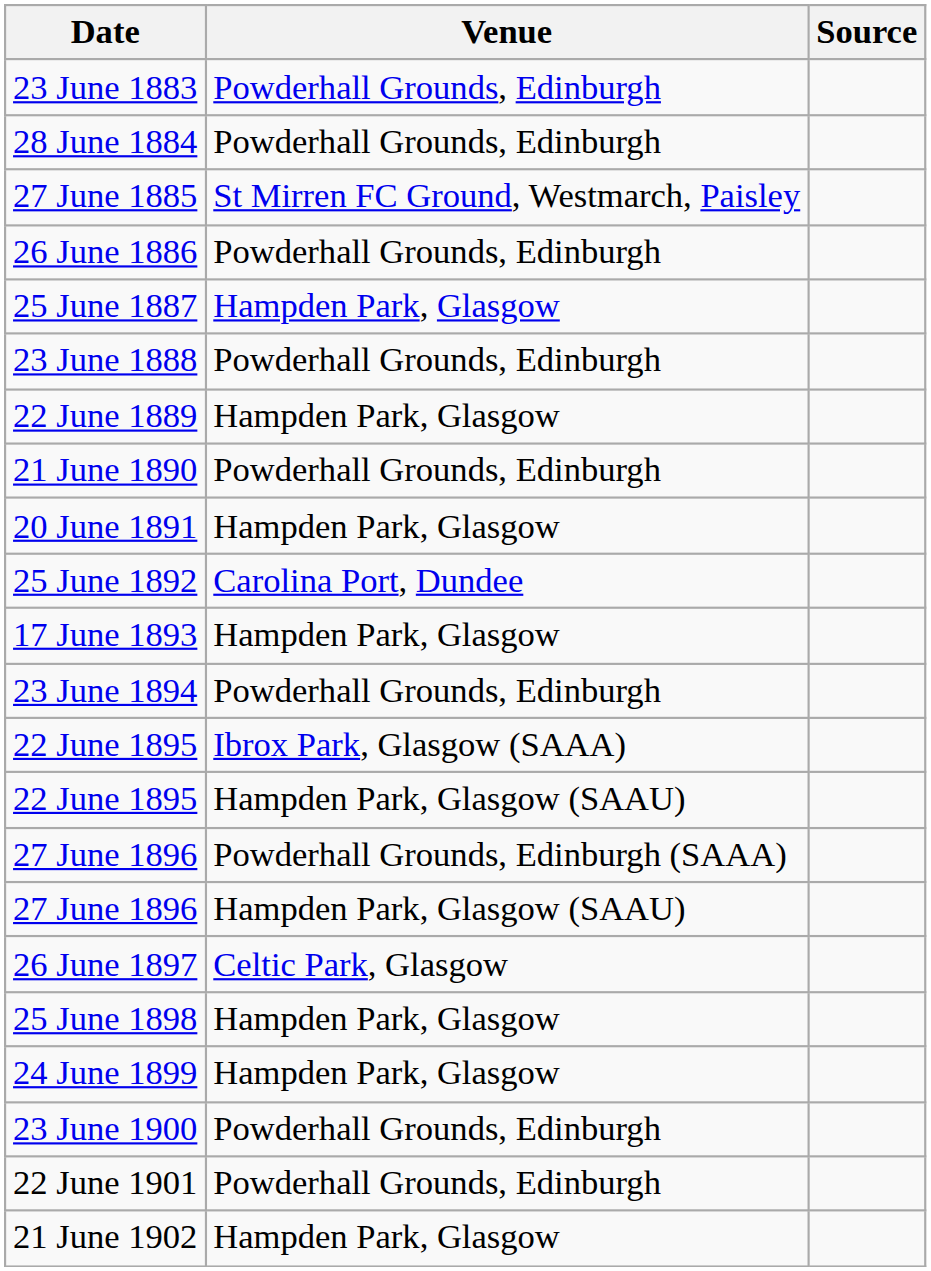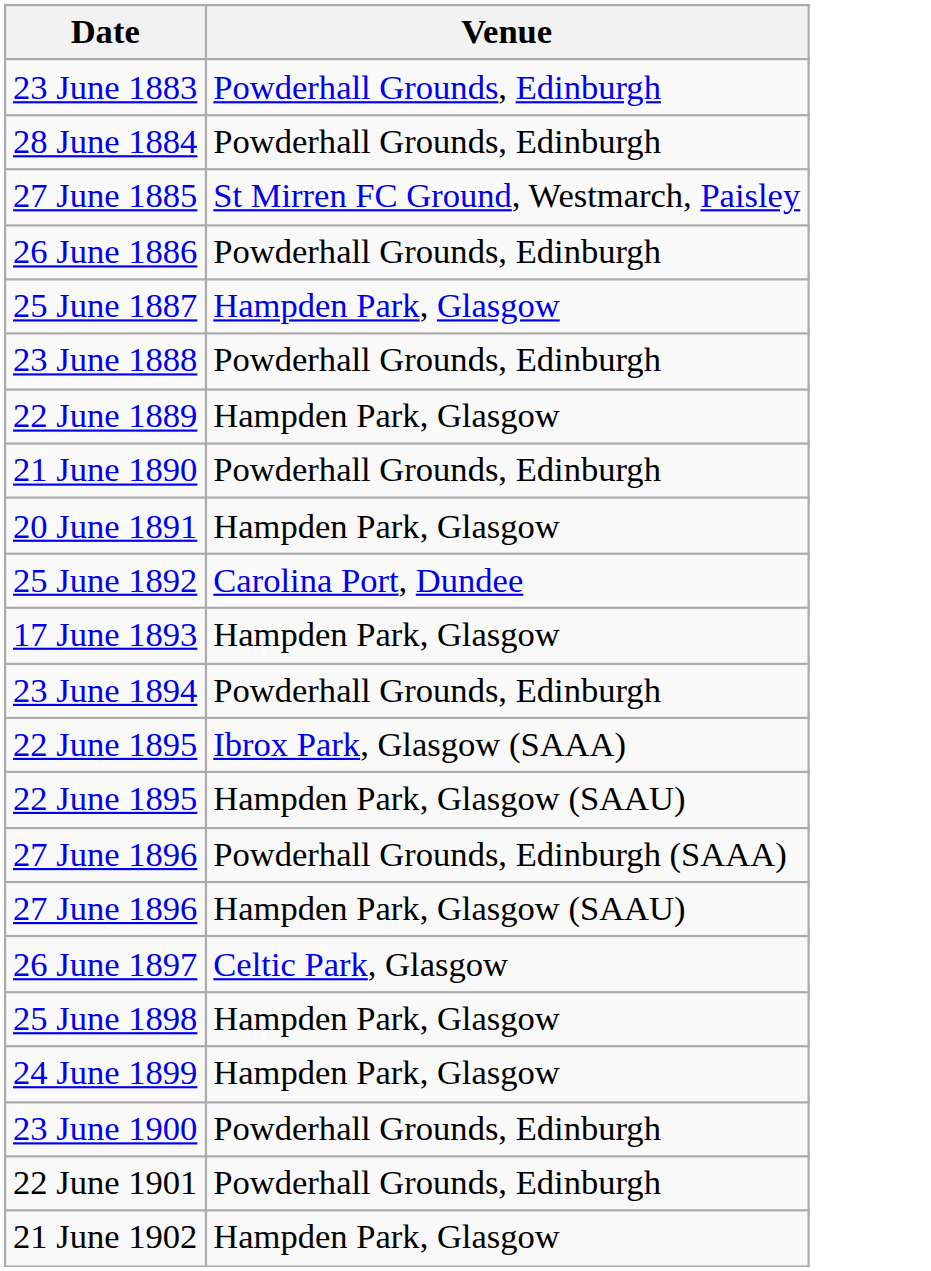 <table class="wikitable">
 <tr>
 <th>Date</th>
 <th>Venue</th>
-<th>Source</th>
 </tr>
 <tr>
 <td><a href='#'>23 June 1883</a></td>
 <td><a href='#'>Powderhall Grounds</a>, <a href='#'>Edinburgh</a></td>
-<td></td>
 </tr>
 <tr>
 <td><a href='#'>28 June 1884</a></td>
 <td>Powderhall Grounds, Edinburgh</td>
-<td></td>
 </tr>
 <tr>
 <td><a href='#'>27 June 1885</a></td>
 <td><a href='#'>St Mirren FC Ground</a>, Westmarch, <a href='#'>Paisley</a></td>
-<td></td>
 </tr>
 <tr>
 <td><a href='#'>26 June 1886</a></td>
 <td>Powderhall Grounds, Edinburgh</td>
-<td></td>
 </tr>
 <tr>
 <td><a href='#'>25 June 1887</a></td>
 <td><a href='#'>Hampden Park</a>, <a href='#'>Glasgow</a></td>
-<td></td>
 </tr>
 <tr>
 <td><a href='#'>23 June 1888</a></td>
 <td>Powderhall Grounds, Edinburgh</td>
-<td></td>
 </tr>
 <tr>
 <td><a href='#'>22 June 1889</a></td>
 <td>Hampden Park, Glasgow</td>
-<td></td>
 </tr>
 <tr>
 <td><a href='#'>21 June 1890</a></td>
 <td>Powderhall Grounds, Edinburgh</td>
-<td></td>
 </tr>
 <tr>
 <td><a href='#'>20 June 1891</a></td>
 <td>Hampden Park, Glasgow</td>
-<td></td>
 </tr>
 <tr>
 <td><a href='#'>25 June 1892</a></td>
 <td><a href='#'>Carolina Port</a>, <a href='#'>Dundee</a></td>
-<td></td>
 </tr>
 <tr>
 <td><a href='#'>17 June 1893</a></td>
 <td>Hampden Park, Glasgow</td>
-<td></td>
 </tr>
 <tr>
 <td><a href='#'>23 June 1894</a></td>
 <td>Powderhall Grounds, Edinburgh</td>
-<td></td>
 </tr>
 <tr>
 <td><a href='#'>22 June 1895</a></td>
 <td><a href='#'>Ibrox Park</a>, Glasgow (SAAA)</td>
-<td></td>
 </tr>
 <tr>
 <td><a href='#'>22 June 1895</a></td>
 <td>Hampden Park, Glasgow (SAAU)</td>
-<td></td>
 </tr>
 <tr>
 <td><a href='#'> 27 June 1896</a></td>
 <td>Powderhall Grounds, Edinburgh (SAAA)</td>
-<td></td>
 </tr>
 <tr>
 <td><a href='#'> 27 June 1896</a></td>
 <td>Hampden Park, Glasgow (SAAU)</td>
-<td></td>
 </tr>
 <tr>
 <td><a href='#'> 26 June 1897</a></td>
 <td><a href='#'>Celtic Park</a>, Glasgow</td>
-<td></td>
 </tr>
 <tr>
 <td><a href='#'> 25 June 1898</a></td>
 <td>Hampden Park, Glasgow</td>
-<td></td>
 </tr>
 <tr>
 <td><a href='#'> 24 June 1899</a></td>
 <td>Hampden Park, Glasgow</td>
-<td></td>
 </tr>
 <tr>
 <td><a href='#'> 23 June 1900</a></td>
 <td>Powderhall Grounds, Edinburgh</td>
-<td></td>
 </tr>
 <tr>
 <td>22 June 1901</td>
 <td>Powderhall Grounds, Edinburgh</td>
-<td></td>
 </tr>
 <tr>
 <td>21 June 1902</td>
 <td>Hampden Park, Glasgow</td>
-<td></td>
 </tr>
 </table>
